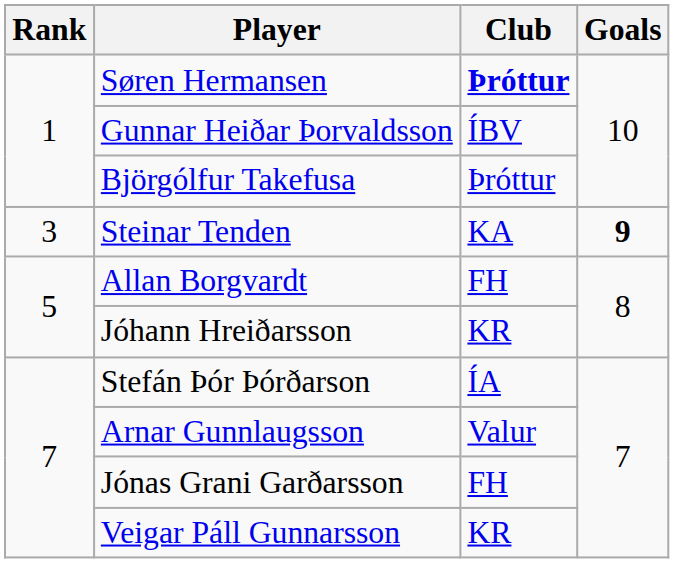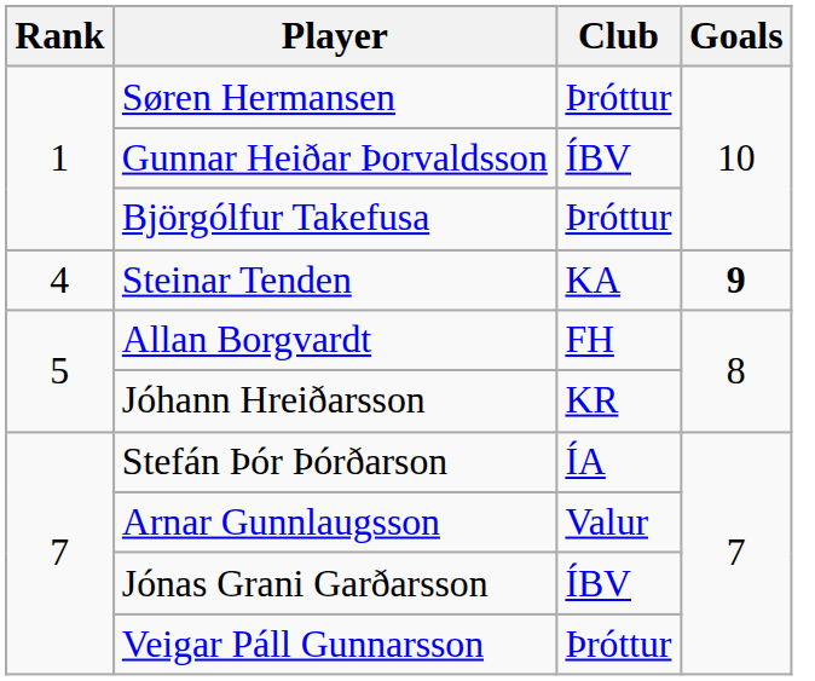 <table class="wikitable" style="text-align:center;">
 <tr>
 <th>Rank</th>
 <th>Player</th>
 <th>Club</th>
 <th>Goals</th>
 </tr>
 <tr>
 <td rowspan=3>1</td>
 <td align="left"> <a href='#'>Søren Hermansen</a></td>
-<td align="left"><strong><a href='#'>Þróttur</a></strong></td>
+<td align="left"><a href='#'>Þróttur</a></td>
 <td rowspan=3>10</td>
 </tr>
 <tr>
 <td align="left"> <a href='#'>Gunnar Heiðar Þorvaldsson</a></td>
 <td align="left"><a href='#'>ÍBV</a></td>
 </tr>
 <tr>
 <td align="left"> <a href='#'>Björgólfur Takefusa</a></td>
 <td align="left"><a href='#'>Þróttur</a></td>
 </tr>
 <tr>
-<td>3</td>
+<td>4</td>
 <td align="left"> <a href='#'>Steinar Tenden</a></td>
 <td align="left"><a href='#'>KA</a></td>
 <td><strong>9</strong></td>
 </tr>
 <tr>
 <td rowspan=2>5</td>
 <td align="left"> <a href='#'>Allan Borgvardt</a></td>
 <td align="left"><a href='#'>FH</a></td>
 <td rowspan=2>8</td>
 </tr>
 <tr>
 <td align="left"> Jóhann Hreiðarsson</td>
 <td align="left"><a href='#'>KR</a></td>
 </tr>
 <tr>
 <td rowspan=4>7</td>
 <td align="left"> Stefán Þór Þórðarson</td>
 <td align="left"><a href='#'>ÍA</a></td>
 <td rowspan=4>7</td>
 </tr>
 <tr>
 <td align="left"> <a href='#'>Arnar Gunnlaugsson</a></td>
 <td align="left"><a href='#'>Valur</a></td>
 </tr>
 <tr>
 <td align="left"> Jónas Grani Garðarsson</td>
-<td align="left"><a href='#'>FH</a></td>
+<td align="left"><a href='#'>ÍBV</a></td>
 </tr>
 <tr>
 <td align="left"> <a href='#'>Veigar Páll Gunnarsson</a></td>
-<td align="left"><a href='#'>KR</a></td>
+<td align="left"><a href='#'>Þróttur</a></td>
 </tr>
 </table>
